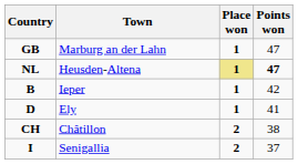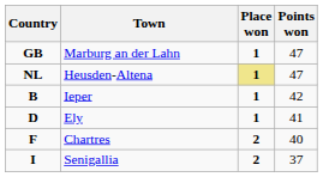 <table class="wikitable">
 <tr>
 <th width="25">Country</th>
 <th width="200">Town</th>
 <th width="25">Place won</th>
 <th width="25">Points won</th>
 </tr>
 <tr>
 <td align="center"><strong>GB</strong></td>
 <td align="left"><a href='#'>Marburg an der Lahn</a></td>
 <td align="center"><strong>1</strong></td>
 <td align="center">47</td>
 </tr>
 <tr>
 <td align="center"><strong>NL</strong></td>
 <td align="left"><a href='#'>Heusden</a>-<a href='#'>Altena</a></td>
 <td align="center" style="background: khaki;"><strong>1</strong></td>
-<td align="center"><strong>47</strong></td>
+<td align="center">47</td>
 </tr>
 <tr>
 <td align="center"><strong>B</strong></td>
 <td align="left"><a href='#'>Ieper</a></td>
 <td align="center"><strong>1</strong></td>
 <td align="center">42</td>
 </tr>
 <tr>
 <td align="center"><strong>D</strong></td>
 <td align="left"><a href='#'>Ely</a></td>
 <td align="center"><strong>1</strong></td>
 <td align="center">41</td>
 </tr>
 <tr>
-<td align="center"><strong>CH</strong></td>
-<td align="left"><a href='#'>Châtillon</a></td>
+<td align="center"><strong>F</strong></td>
+<td align="left"><a href='#'>Chartres</a></td>
 <td align="center"><strong>2</strong></td>
-<td align="center">38</td>
+<td align="center">40</td>
 </tr>
 <tr>
 <td align="center"><strong>I</strong></td>
 <td align="left"><a href='#'>Senigallia</a></td>
 <td align="center"><strong>2</strong></td>
 <td align="center">37</td>
 </tr>
 </table>
